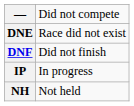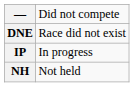 <table class="wikitable">
 <tr>
 <th scope="row">—</th>
 <td>Did not compete</td>
 </tr>
 <tr>
 <th scope="row">DNE</th>
 <td>Race did not exist</td>
 </tr>
 <tr>
-<th scope="row"><a href='#'>DNF</a></th>
-<td>Did not finish</td>
-</tr>
-<tr>
 <th scope="row">IP</th>
 <td>In progress</td>
 </tr>
 <tr>
 <th scope="row">NH</th>
 <td>Not held</td>
 </tr>
 </table>
